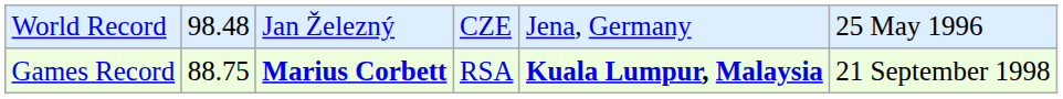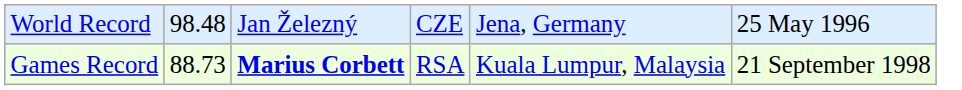 <table class="wikitable">
 <tr bgcolor = "ddeeff">
 <td><a href='#'>World Record</a></td>
 <td>98.48</td>
 <td><a href='#'>Jan Železný</a></td>
 <td> <a href='#'>CZE</a></td>
 <td><a href='#'>Jena</a>, <a href='#'>Germany</a></td>
 <td>25 May 1996</td>
 </tr>
 <tr bgcolor = "eeffdd">
 <td><a href='#'>Games Record</a></td>
-<td>88.75</td>
+<td>88.73</td>
 <td><strong><a href='#'>Marius Corbett</a></strong></td>
 <td> <a href='#'>RSA</a></td>
-<td><strong><a href='#'>Kuala Lumpur</a>, <a href='#'>Malaysia</a></strong></td>
+<td><a href='#'>Kuala Lumpur</a>, <a href='#'>Malaysia</a></td>
 <td>21 September 1998</td>
 </tr>
 </table>
